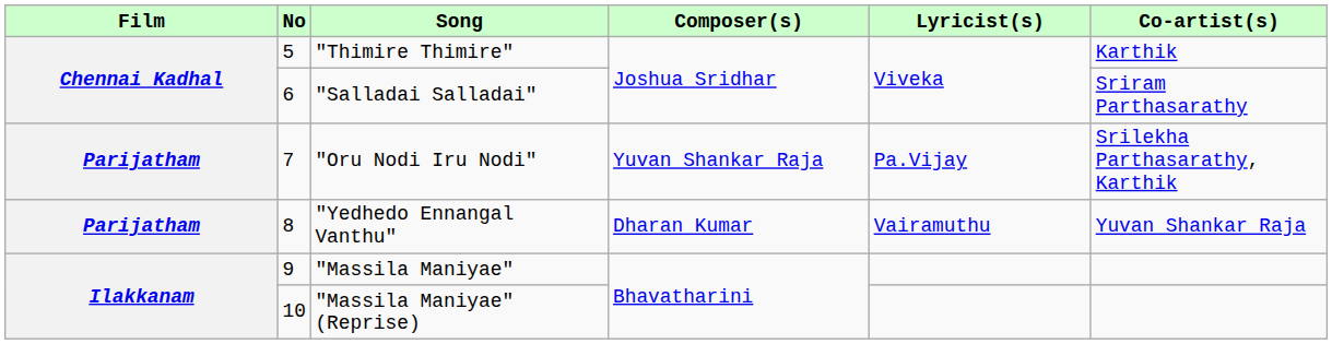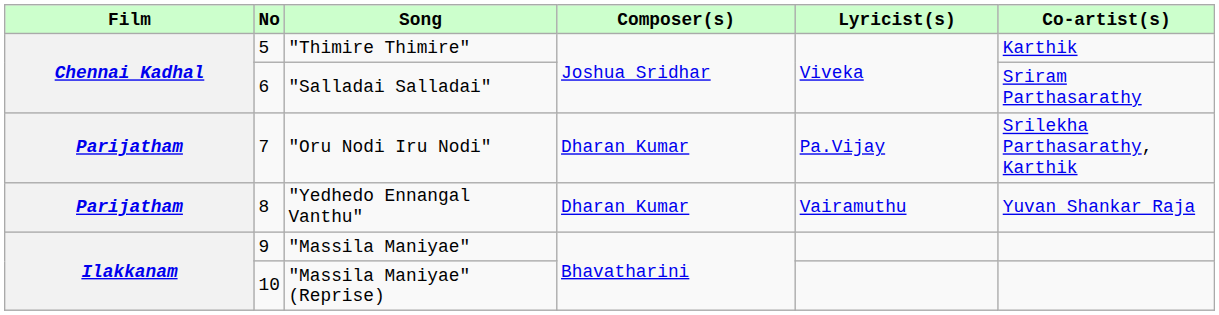 <table class="wikitable plainrowheaders" width="100%" textcolor:#000;">
 <tr style="background:#cfc; text-align:center;">
 <td scope="col" width=21%><strong>Film</strong></td>
 <td><strong>No</strong></td>
 <td scope="col" width=23%><strong>Song</strong></td>
 <td scope="col" width=20%><strong>Composer(s)</strong></td>
 <td scope="col" width=17%><strong>Lyricist(s)</strong></td>
 <td scope="col" width=18%><strong>Co-artist(s)</strong></td>
 </tr>
 <tr>
 <th rowspan="2"><em><a href='#'>Chennai Kadhal</a></em></th>
 <td>5</td>
 <td>"Thimire Thimire"</td>
 <td rowspan="2"><a href='#'>Joshua Sridhar</a></td>
 <td rowspan="2"><a href='#'>Viveka</a></td>
 <td><a href='#'>Karthik</a></td>
 </tr>
 <tr>
 <td>6</td>
 <td>"Salladai Salladai"</td>
 <td><a href='#'>Sriram Parthasarathy</a></td>
 </tr>
 <tr>
 <th><em><a href='#'>Parijatham</a></em></th>
 <td>7</td>
 <td>"Oru Nodi Iru Nodi"</td>
-<td><a href='#'>Yuvan Shankar Raja</a></td>
+<td><a href='#'>Dharan Kumar</a></td>
 <td><a href='#'>Pa.Vijay</a></td>
 <td><a href='#'>Srilekha Parthasarathy</a>, <a href='#'>Karthik</a></td>
 </tr>
 <tr>
 <th><em><a href='#'>Parijatham</a></em></th>
 <td>8</td>
 <td>"Yedhedo Ennangal Vanthu"</td>
 <td><a href='#'>Dharan Kumar</a></td>
 <td><a href='#'>Vairamuthu</a></td>
 <td><a href='#'>Yuvan Shankar Raja</a></td>
 </tr>
 <tr>
 <th rowspan="2"><em><a href='#'>Ilakkanam</a></em></th>
 <td>9</td>
 <td>"Massila Maniyae"</td>
 <td rowspan="2"><a href='#'>Bhavatharini</a></td>
 <td></td>
 <td></td>
 </tr>
 <tr>
 <td>10</td>
 <td>"Massila Maniyae"(Reprise)</td>
 <td></td>
 <td></td>
 </tr>
 </table>
